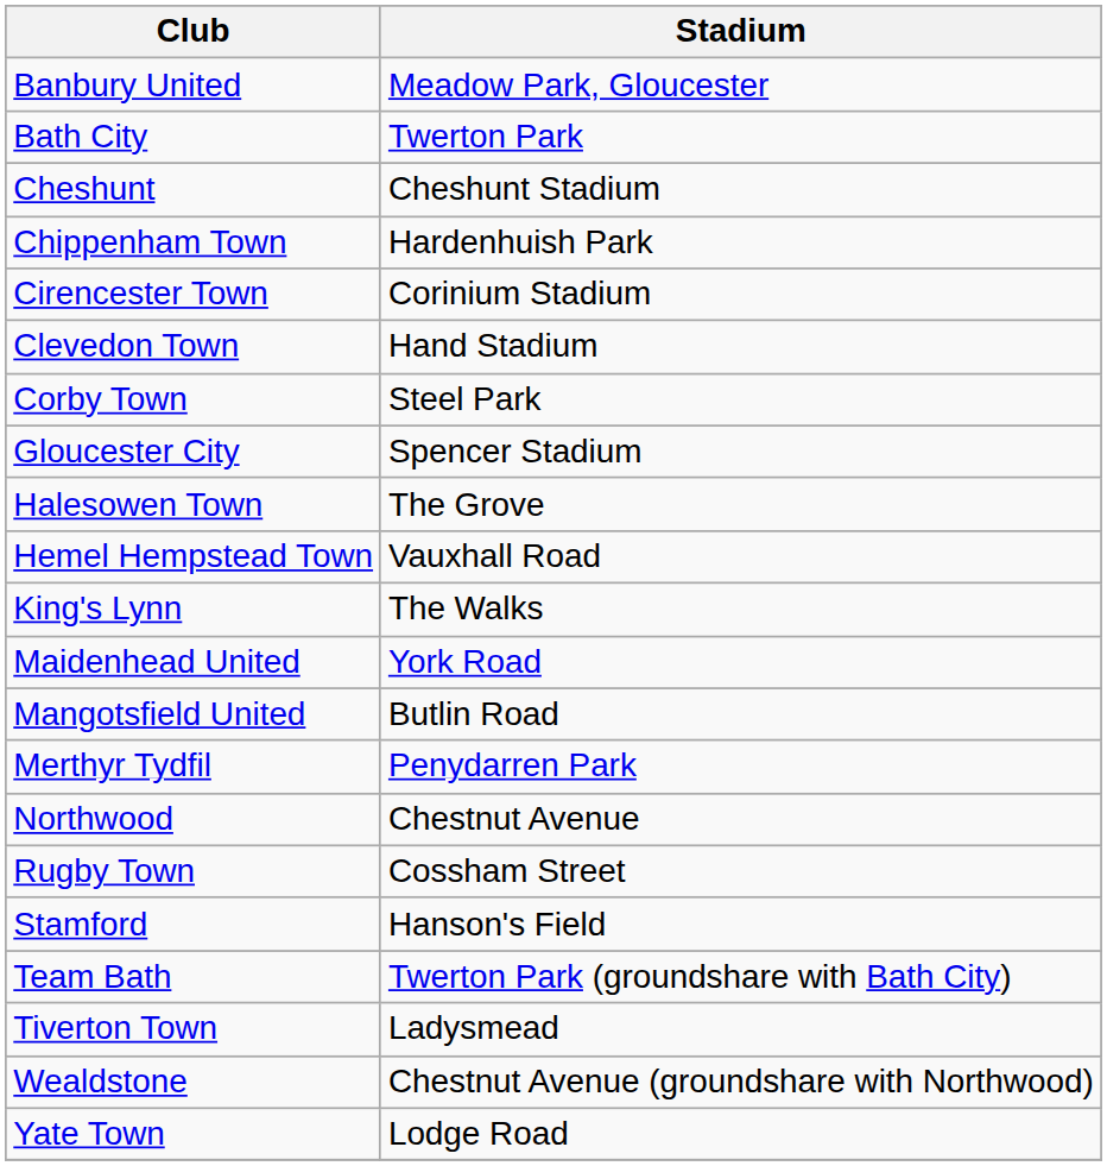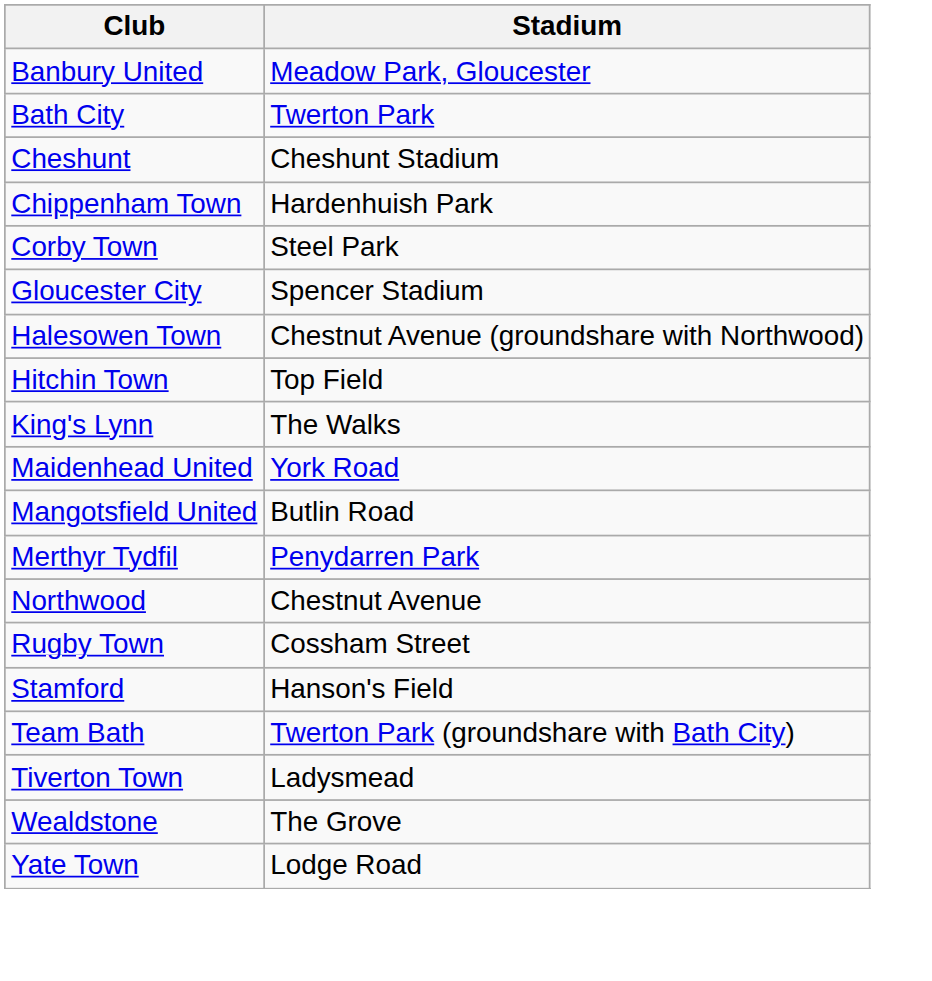 <table class="wikitable sortable">
 <tr>
 <th>Club</th>
 <th>Stadium</th>
 </tr>
 <tr>
 <td><a href='#'>Banbury United</a></td>
 <td><a href='#'>Meadow Park, Gloucester</a></td>
 </tr>
 <tr>
 <td><a href='#'>Bath City</a></td>
 <td><a href='#'>Twerton Park</a></td>
 </tr>
 <tr>
 <td><a href='#'>Cheshunt</a></td>
 <td>Cheshunt Stadium</td>
 </tr>
 <tr>
 <td><a href='#'>Chippenham Town</a></td>
 <td>Hardenhuish Park</td>
 </tr>
 <tr>
-<td><a href='#'>Cirencester Town</a></td>
-<td>Corinium Stadium</td>
-</tr>
-<tr>
-<td><a href='#'>Clevedon Town</a></td>
-<td>Hand Stadium</td>
-</tr>
-<tr>
 <td><a href='#'>Corby Town</a></td>
 <td>Steel Park</td>
 </tr>
 <tr>
 <td><a href='#'>Gloucester City</a></td>
 <td>Spencer Stadium</td>
 </tr>
 <tr>
 <td><a href='#'>Halesowen Town</a></td>
-<td>The Grove</td>
+<td>Chestnut Avenue (groundshare with Northwood)</td>
 </tr>
 <tr>
-<td><a href='#'>Hemel Hempstead Town</a></td>
-<td>Vauxhall Road</td>
+<td><a href='#'>Hitchin Town</a></td>
+<td>Top Field</td>
 </tr>
 <tr>
 <td><a href='#'>King's Lynn</a></td>
 <td>The Walks</td>
 </tr>
 <tr>
 <td><a href='#'>Maidenhead United</a></td>
 <td><a href='#'>York Road</a></td>
 </tr>
 <tr>
 <td><a href='#'>Mangotsfield United</a></td>
 <td>Butlin Road</td>
 </tr>
 <tr>
 <td><a href='#'>Merthyr Tydfil</a></td>
 <td><a href='#'>Penydarren Park</a></td>
 </tr>
 <tr>
 <td><a href='#'>Northwood</a></td>
 <td>Chestnut Avenue</td>
 </tr>
 <tr>
 <td><a href='#'>Rugby Town</a></td>
 <td>Cossham Street</td>
 </tr>
 <tr>
 <td><a href='#'>Stamford</a></td>
 <td>Hanson's Field</td>
 </tr>
 <tr>
 <td><a href='#'>Team Bath</a></td>
 <td><a href='#'>Twerton Park</a> (groundshare with <a href='#'>Bath City</a>)</td>
 </tr>
 <tr>
 <td><a href='#'>Tiverton Town</a></td>
 <td>Ladysmead</td>
 </tr>
 <tr>
 <td><a href='#'>Wealdstone</a></td>
-<td>Chestnut Avenue (groundshare with Northwood)</td>
+<td>The Grove</td>
 </tr>
 <tr>
 <td><a href='#'>Yate Town</a></td>
 <td>Lodge Road</td>
 </tr>
 <tr>
 </tr>
 </table>
